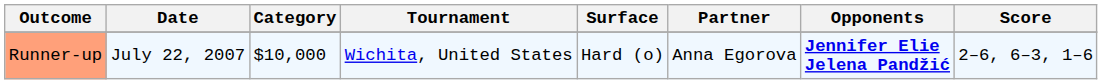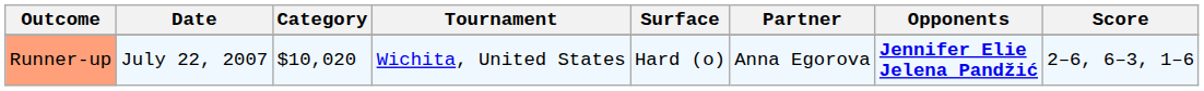 <table class="sortable wikitable" style=font-size:97%>
 <tr>
 <th>Outcome</th>
 <th>Date</th>
 <th>Category</th>
 <th>Tournament</th>
 <th>Surface</th>
 <th>Partner</th>
 <th>Opponents</th>
 <th>Score</th>
 </tr>
 <tr>
 </tr>
 <tr style="background:#f0f8ff;">
 <td bgcolor="FFA07A">Runner-up</td>
 <td>July 22, 2007</td>
-<td>$10,000</td>
+<td>$10,020</td>
 <td><a href='#'>Wichita</a>, United States</td>
 <td>Hard (o)</td>
 <td> Anna Egorova</td>
 <td><strong> <a href='#'>Jennifer Elie</a> <br>  <a href='#'>Jelena Pandžić</a></strong></td>
 <td>2–6, 6–3, 1–6</td>
 </tr>
 </table>
